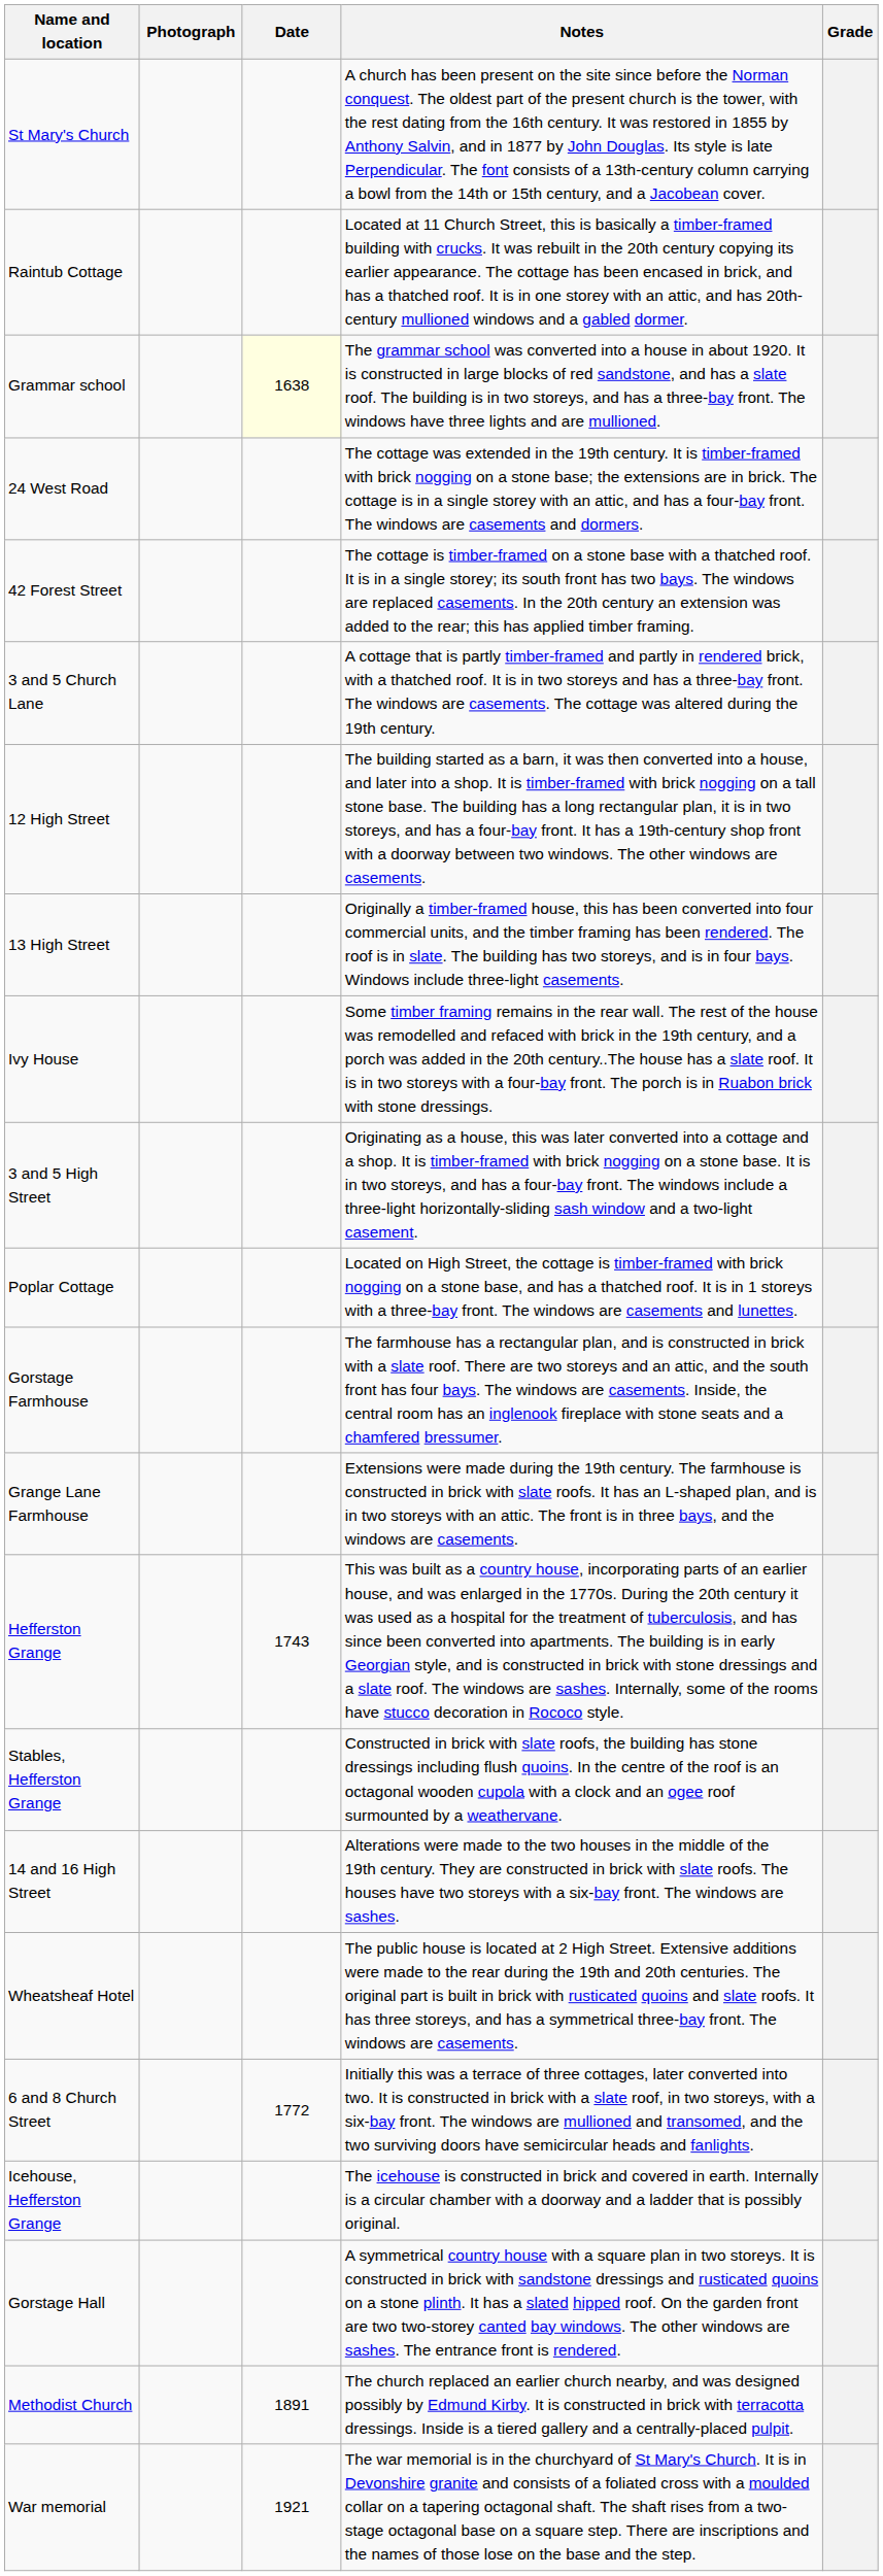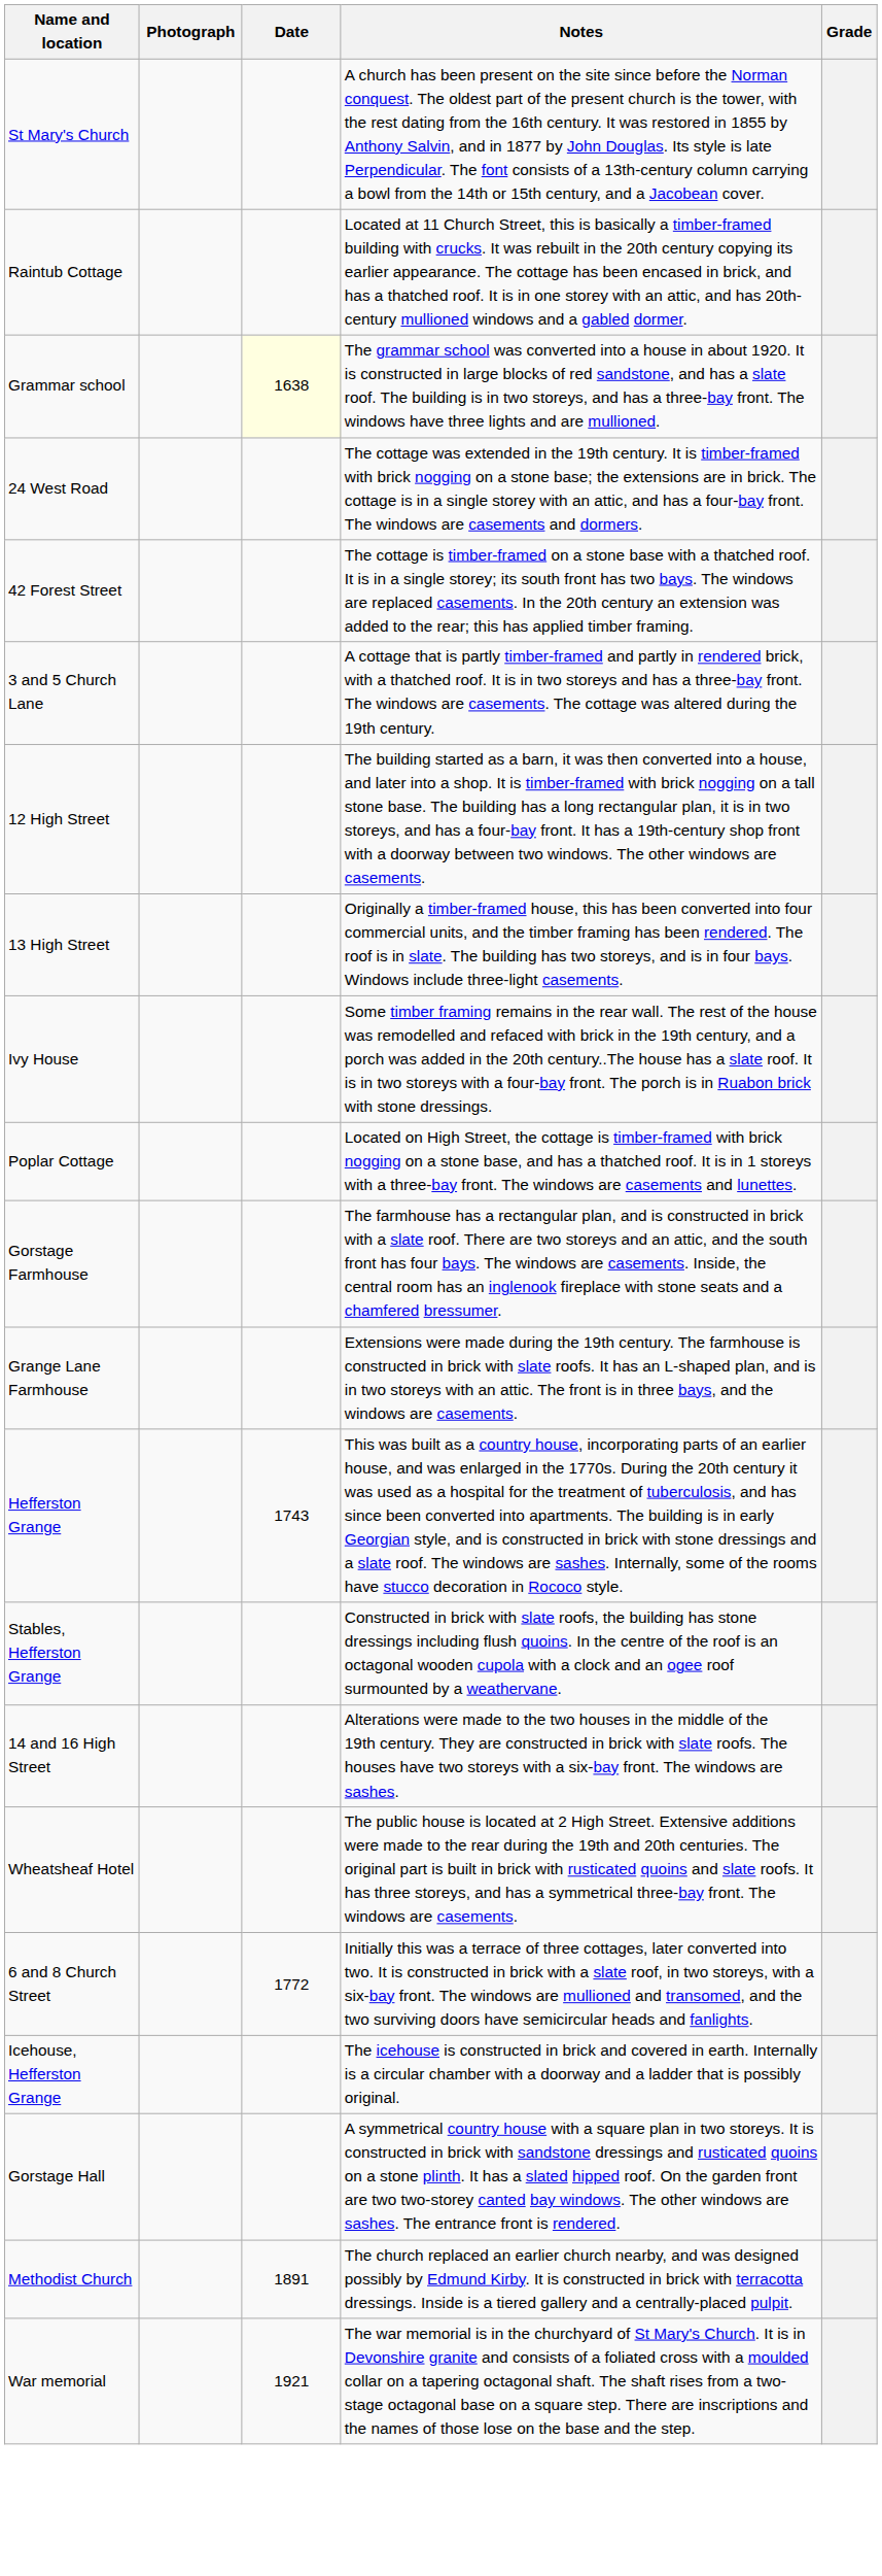 <table class="wikitable sortable plainrowheaders" style="width:100%;border:0px;text-align:left;line-height:150%;">
 <tr>
 <th scope="col"  style="width:150px">Name and location</th>
 <th scope="col"  style="width:100px" class="unsortable">Photograph</th>
 <th scope="col"  style="width:120px">Date</th>
 <th scope="col"  style="width:650px" class="unsortable">Notes</th>
 <th scope="col"  style="width:50px">Grade</th>
 </tr>
 <tr>
 <td><a href='#'>St Mary's Church</a><br><small></small></td>
 <td></td>
 <td align="center"></td>
 <td>A church has been present on the site since before the <a href='#'>Norman conquest</a>.  The oldest part of the present church is the tower, with the rest dating from the 16th century.  It was restored in 1855 by <a href='#'>Anthony Salvin</a>, and in 1877 by <a href='#'>John Douglas</a>.  Its style is late <a href='#'>Perpendicular</a>.  The <a href='#'>font</a> consists of a 13th-century column carrying a bowl from the 14th or 15th century, and a <a href='#'>Jacobean</a> cover.</td>
 <th></th>
 </tr>
 <tr>
 <td>Raintub Cottage<br><small></small></td>
 <td></td>
 <td align="center"></td>
 <td>Located at 11 Church Street, this is basically a <a href='#'>timber-framed</a> building with <a href='#'>crucks</a>.  It was rebuilt in the 20th century copying its earlier appearance.  The cottage has been encased in brick, and has a thatched roof.  It is in one storey with an attic, and has 20th-century <a href='#'>mullioned</a> windows and a <a href='#'>gabled</a> <a href='#'>dormer</a>.</td>
 <th></th>
 </tr>
 <tr>
 <td>Grammar school<br><small></small></td>
 <td></td>
 <td align="center" style="background: lightyellow;">1638</td>
 <td>The <a href='#'>grammar school</a> was converted into a house in about 1920.  It is constructed in large blocks of red <a href='#'>sandstone</a>, and has a <a href='#'>slate</a> roof.  The building is in two storeys, and has a three-<a href='#'>bay</a> front.  The windows have three lights and are <a href='#'>mullioned</a>.</td>
 <th></th>
 </tr>
 <tr>
 <td>24 West Road<br><small></small></td>
 <td></td>
 <td align="center"></td>
 <td>The cottage was extended in the 19th century.  It is <a href='#'>timber-framed</a> with brick <a href='#'>nogging</a> on a stone base; the extensions are in brick.  The cottage is in a single storey with an attic, and has a four-<a href='#'>bay</a> front.  The windows are <a href='#'>casements</a> and <a href='#'>dormers</a>.</td>
 <th></th>
 </tr>
 <tr>
 <td>42 Forest Street<br><small></small></td>
 <td></td>
 <td align="center"></td>
 <td>The cottage is <a href='#'>timber-framed</a> on a stone base with a thatched roof.  It is in a single storey; its south front has two <a href='#'>bays</a>.  The windows are replaced <a href='#'>casements</a>.  In the 20th century an extension was added to the rear; this has applied timber framing.</td>
 <th></th>
 </tr>
 <tr>
 <td>3 and 5 Church Lane<br><small></small></td>
 <td></td>
 <td align="center"></td>
 <td>A cottage that is partly <a href='#'>timber-framed</a> and partly in <a href='#'>rendered</a> brick, with a thatched roof. It is in two storeys and has a three-<a href='#'>bay</a> front.  The windows are <a href='#'>casements</a>.  The cottage was altered during the 19th century.</td>
 <th></th>
 </tr>
 <tr>
 <td>12 High Street<br><small></small></td>
 <td></td>
 <td align="center"></td>
 <td>The building started as a barn, it was then converted into a house, and later into a shop.  It is <a href='#'>timber-framed</a> with brick <a href='#'>nogging</a> on a tall stone base.  The building has a long rectangular plan, it is in two storeys, and has a four-<a href='#'>bay</a> front.  It has a 19th-century shop front with a doorway between two windows.  The other windows are <a href='#'>casements</a>.</td>
 <th></th>
 </tr>
 <tr>
 <td>13 High Street<br><small></small></td>
 <td></td>
 <td align="center"></td>
 <td>Originally a <a href='#'>timber-framed</a> house, this has been converted into four commercial units, and the timber framing has been <a href='#'>rendered</a>.  The roof is in <a href='#'>slate</a>.  The building has two storeys, and is in four <a href='#'>bays</a>.  Windows include three-light <a href='#'>casements</a>.</td>
 <th></th>
 </tr>
 <tr>
 <td>Ivy House<br><small></small></td>
 <td></td>
 <td align="center"></td>
 <td>Some <a href='#'>timber framing</a> remains in the rear wall.  The rest of the house was remodelled and refaced with brick in the 19th century, and a porch was added in the 20th century..The house has a <a href='#'>slate</a> roof.  It is in two storeys with a four-<a href='#'>bay</a> front.  The porch is in <a href='#'>Ruabon brick</a> with stone dressings.</td>
-<th></th>
-</tr>
-<tr>
-<td>3 and 5 High Street<br><small></small></td>
-<td></td>
-<td align="center"></td>
-<td>Originating as a house, this was later converted into a cottage and a shop.  It is <a href='#'>timber-framed</a> with brick <a href='#'>nogging</a> on a stone base.  It is in two storeys, and has a four-<a href='#'>bay</a> front.  The windows include a three-light horizontally-sliding <a href='#'>sash window</a> and a two-light <a href='#'>casement</a>.</td>
 <th></th>
 </tr>
 <tr>
 <td>Poplar Cottage<br><small></small></td>
 <td></td>
 <td align="center"></td>
 <td>Located on High Street, the cottage is <a href='#'>timber-framed</a> with brick <a href='#'>nogging</a> on a stone base, and has a thatched roof.  It is in 1  storeys with a three-<a href='#'>bay</a> front. The windows are <a href='#'>casements</a> and <a href='#'>lunettes</a>.</td>
 <th></th>
 </tr>
 <tr>
 <td>Gorstage Farmhouse<br><small></small></td>
 <td></td>
 <td align="center"></td>
 <td>The farmhouse has a rectangular plan, and is constructed in brick with a <a href='#'>slate</a> roof.  There are two storeys and an attic, and the south front has four <a href='#'>bays</a>.  The windows are <a href='#'>casements</a>.  Inside, the central room has an <a href='#'>inglenook</a> fireplace with stone seats and a <a href='#'>chamfered</a> <a href='#'>bressumer</a>.</td>
 <th></th>
 </tr>
 <tr>
 <td>Grange Lane Farmhouse<br><small></small></td>
 <td></td>
 <td align="center"></td>
 <td>Extensions were made during the 19th century.  The farmhouse is constructed in brick with <a href='#'>slate</a> roofs.  It has an L-shaped plan, and is in two storeys with an attic.  The front is in three <a href='#'>bays</a>, and the windows are <a href='#'>casements</a>.</td>
 <th></th>
 </tr>
 <tr>
 <td><a href='#'>Hefferston Grange</a><br><small></small></td>
 <td></td>
 <td align="center">1743</td>
 <td>This was built as a <a href='#'>country house</a>, incorporating parts of an earlier house, and was enlarged in the 1770s.  During the 20th century it was used as a hospital for the treatment of <a href='#'>tuberculosis</a>, and has since been converted into apartments.  The building is in early <a href='#'>Georgian</a> style, and is constructed in brick with stone dressings and a <a href='#'>slate</a> roof.  The windows are <a href='#'>sashes</a>.  Internally, some of the rooms have <a href='#'>stucco</a> decoration in <a href='#'>Rococo</a> style.</td>
 <th></th>
 </tr>
 <tr>
 <td>Stables,<br><a href='#'>Hefferston Grange</a><br><small></small></td>
 <td></td>
 <td align="center"></td>
 <td>Constructed in brick with <a href='#'>slate</a> roofs, the building has stone dressings including flush <a href='#'>quoins</a>.  In the centre of the roof is an octagonal wooden <a href='#'>cupola</a> with a clock and an <a href='#'>ogee</a> roof surmounted by a <a href='#'>weathervane</a>.</td>
 <th></th>
 </tr>
 <tr>
 <td>14 and 16 High Street<br><small></small></td>
 <td></td>
 <td align="center"></td>
 <td>Alterations were made to the two houses in the middle of the 19th century.  They are constructed in brick with <a href='#'>slate</a> roofs.  The houses have two storeys with a six-<a href='#'>bay</a> front.  The windows are <a href='#'>sashes</a>.</td>
 <th></th>
 </tr>
 <tr>
 <td>Wheatsheaf Hotel<br><small></small></td>
 <td></td>
 <td align="center"></td>
 <td>The public house is located at 2 High Street.  Extensive additions were made to the rear during the 19th and 20th centuries.  The original part is built in brick with <a href='#'>rusticated</a> <a href='#'>quoins</a> and <a href='#'>slate</a> roofs.  It has three storeys, and has a symmetrical three-<a href='#'>bay</a> front.  The windows are <a href='#'>casements</a>.</td>
 <th></th>
 </tr>
 <tr>
 <td>6 and 8 Church Street<br><small></small></td>
 <td></td>
 <td align="center">1772</td>
 <td>Initially this was a terrace of three cottages, later converted into two.  It is constructed in brick with a <a href='#'>slate</a> roof, in two storeys, with a six-<a href='#'>bay</a> front.  The windows are <a href='#'>mullioned</a> and <a href='#'>transomed</a>, and the two surviving doors have semicircular heads and <a href='#'>fanlights</a>.</td>
 <th></th>
 </tr>
 <tr>
 <td>Icehouse,<br><a href='#'>Hefferston Grange</a><br><small></small></td>
 <td></td>
 <td align="center"></td>
 <td>The <a href='#'>icehouse</a> is constructed in brick and covered in earth. Internally is a circular chamber with a doorway and a ladder that is possibly original.</td>
 <th></th>
 </tr>
 <tr>
 <td>Gorstage Hall<br><small></small></td>
 <td></td>
 <td align="center"></td>
 <td>A symmetrical <a href='#'>country house</a> with a square plan in two storeys.  It is constructed in brick with <a href='#'>sandstone</a> dressings and <a href='#'>rusticated</a> <a href='#'>quoins</a> on a stone <a href='#'>plinth</a>.  It has a <a href='#'>slated</a> <a href='#'>hipped</a> roof.  On the garden front are two two-storey <a href='#'>canted</a> <a href='#'>bay windows</a>.  The other windows are <a href='#'>sashes</a>.  The entrance front is <a href='#'>rendered</a>.</td>
 <th></th>
 </tr>
 <tr>
 <td><a href='#'>Methodist Church</a><br><small></small></td>
 <td></td>
 <td align="center">1891</td>
 <td>The church replaced an earlier church nearby, and was designed possibly by <a href='#'>Edmund Kirby</a>.  It is constructed in brick with <a href='#'>terracotta</a> dressings.  Inside is a tiered gallery and a centrally-placed <a href='#'>pulpit</a>.</td>
 <th></th>
 </tr>
 <tr>
 <td>War memorial<br><small></small></td>
 <td></td>
 <td align="center">1921</td>
 <td>The war memorial is in the churchyard of <a href='#'>St Mary's Church</a>.  It is in <a href='#'>Devonshire</a> <a href='#'>granite</a> and consists of a foliated cross with a <a href='#'>moulded</a> collar on a tapering octagonal shaft.  The shaft rises from a two-stage octagonal base on a square step.  There are inscriptions and the names of those lose on the base and the step.</td>
 <th></th>
 </tr>
 <tr>
 </tr>
 </table>
